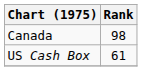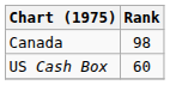 <table class="wikitable sortable">
 <tr>
 <th>Chart (1975)</th>
 <th style="text-align:center;">Rank</th>
 </tr>
 <tr>
 <td>Canada</td>
 <td style="text-align:center;">98</td>
 </tr>
 <tr>
 <td>US <em>Cash Box</em></td>
-<td style="text-align:center;">61</td>
+<td style="text-align:center;">60</td>
 </tr>
 <tr>
 </tr>
 </table>
